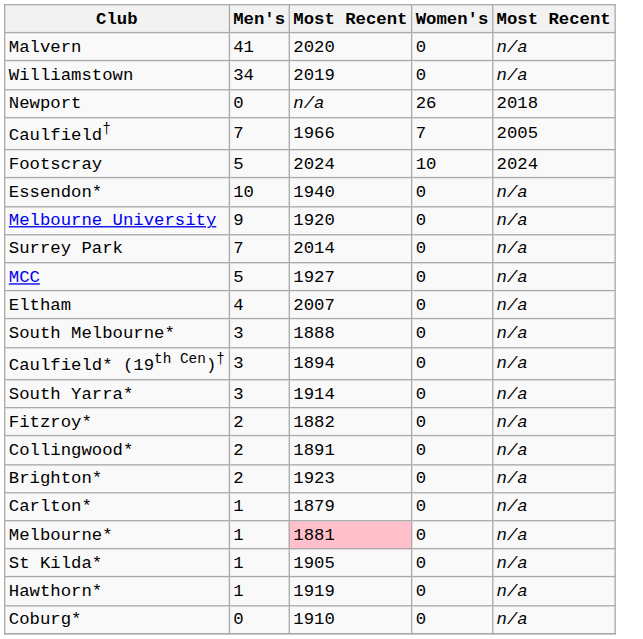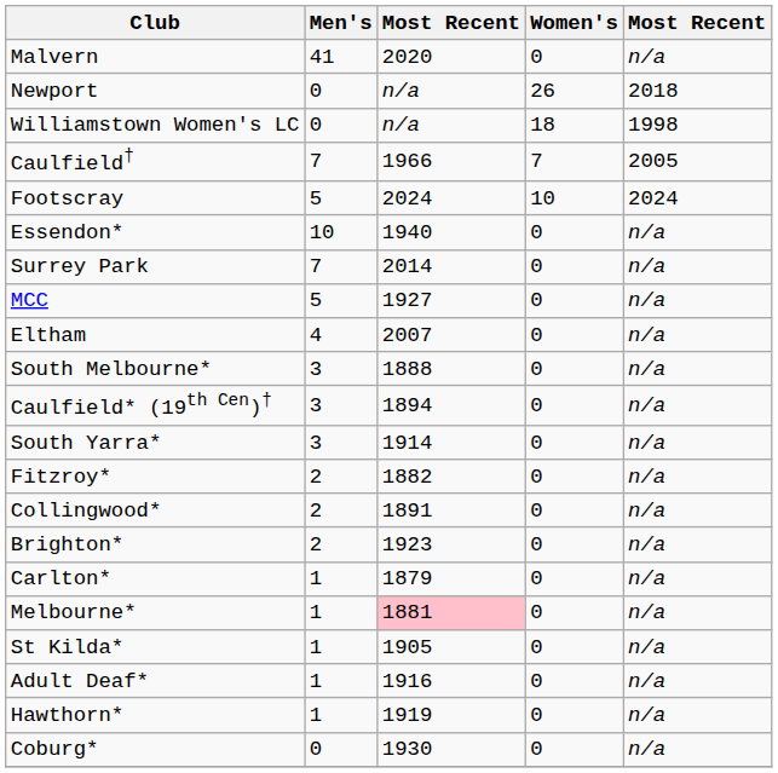 <table class="wikitable sortable" border="1">
 <tr>
 <th>Club</th>
 <th>Men's</th>
 <th>Most Recent</th>
 <th>Women's</th>
 <th>Most Recent</th>
 </tr>
 <tr>
 <td>Malvern</td>
 <td>41</td>
 <td>2020</td>
 <td>0</td>
 <td><em>n/a</em></td>
 </tr>
 <tr>
-<td>Williamstown</td>
-<td>34</td>
-<td>2019</td>
-<td>0</td>
-<td><em>n/a</em></td>
-</tr>
-<tr>
 <td>Newport</td>
 <td>0</td>
 <td><em>n/a</em></td>
 <td>26</td>
 <td>2018</td>
+</tr>
+<tr>
+<td>Williamstown Women's LC</td>
+<td>0</td>
+<td><em>n/a</em></td>
+<td>18</td>
+<td>1998</td>
 </tr>
 <tr>
 <td>Caulfield<sup>†</sup></td>
 <td>7</td>
 <td>1966</td>
 <td>7</td>
 <td>2005</td>
 </tr>
 <tr>
 <td>Footscray</td>
 <td>5</td>
 <td>2024</td>
 <td>10</td>
 <td>2024</td>
 </tr>
 <tr>
 <td>Essendon*</td>
 <td>10</td>
 <td>1940</td>
-<td>0</td>
-<td><em>n/a</em></td>
-</tr>
-<tr>
-<td><a href='#'>Melbourne University</a></td>
-<td>9</td>
-<td>1920</td>
 <td>0</td>
 <td><em>n/a</em></td>
 </tr>
 <tr>
 <td>Surrey Park</td>
 <td>7</td>
 <td>2014</td>
 <td>0</td>
 <td><em>n/a</em></td>
 </tr>
 <tr>
 <td><a href='#'>MCC</a></td>
 <td>5</td>
 <td>1927</td>
 <td>0</td>
 <td><em>n/a</em></td>
 </tr>
 <tr>
 <td>Eltham</td>
 <td>4</td>
 <td>2007</td>
 <td>0</td>
 <td><em>n/a</em></td>
 </tr>
 <tr>
 <td>South Melbourne*</td>
 <td>3</td>
 <td>1888</td>
 <td>0</td>
 <td><em>n/a</em></td>
 </tr>
 <tr>
 <td>Caulfield* (19<sup>th Cen</sup>)<sup>†</sup></td>
 <td>3</td>
 <td>1894</td>
 <td>0</td>
 <td><em>n/a</em></td>
 </tr>
 <tr>
 <td>South Yarra*</td>
 <td>3</td>
 <td>1914</td>
 <td>0</td>
 <td><em>n/a</em></td>
 </tr>
 <tr>
 <td>Fitzroy*</td>
 <td>2</td>
 <td>1882</td>
 <td>0</td>
 <td><em>n/a</em></td>
 </tr>
 <tr>
 <td>Collingwood*</td>
 <td>2</td>
 <td>1891</td>
 <td>0</td>
 <td><em>n/a</em></td>
 </tr>
 <tr>
 <td>Brighton*</td>
 <td>2</td>
 <td>1923</td>
 <td>0</td>
 <td><em>n/a</em></td>
 </tr>
 <tr>
 <td>Carlton*</td>
 <td>1</td>
 <td>1879</td>
 <td>0</td>
 <td><em>n/a</em></td>
 </tr>
 <tr>
 <td>Melbourne*</td>
 <td>1</td>
 <td style="background: pink;">1881</td>
 <td>0</td>
 <td><em>n/a</em></td>
 </tr>
 <tr>
 <td>St Kilda*</td>
 <td>1</td>
 <td>1905</td>
 <td>0</td>
 <td><em>n/a</em></td>
 </tr>
 <tr>
+<td>Adult Deaf*</td>
+<td>1</td>
+<td>1916</td>
+<td>0</td>
+<td><em>n/a</em></td>
+</tr>
+<tr>
 <td>Hawthorn*</td>
 <td>1</td>
 <td>1919</td>
 <td>0</td>
 <td><em>n/a</em></td>
 </tr>
 <tr>
 <td>Coburg*</td>
 <td>0</td>
-<td>1910</td>
+<td>1930</td>
 <td>0</td>
 <td><em>n/a</em></td>
 </tr>
 <tr>
 </tr>
 </table>
